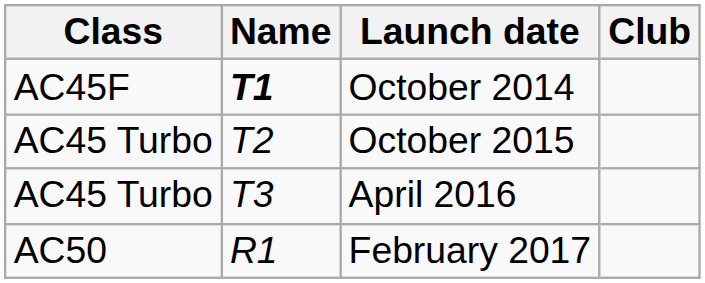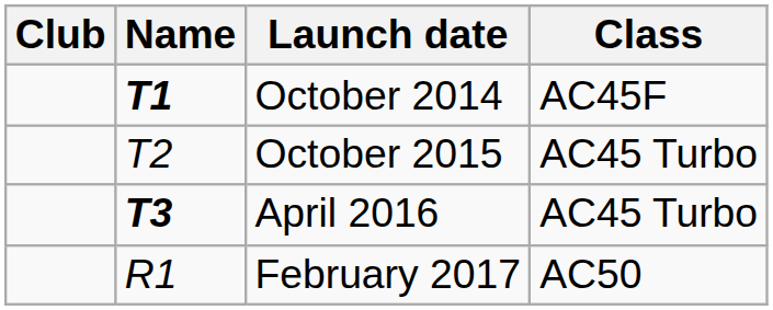 <table class=wikitable style=line-height:1>
 <tr>
-<th>Class</th>
+<th>Club</th>
 <th>Name</th>
 <th>Launch date</th>
-<th>Club</th>
+<th>Class</th>
 </tr>
 <tr>
-<td>AC45F</td>
+<td></td>
 <td><strong><em>T1</em></strong></td>
 <td>October 2014</td>
-<td></td>
+<td>AC45F</td>
 </tr>
 <tr>
-<td>AC45 Turbo</td>
+<td></td>
 <td><em>T2</em></td>
 <td>October 2015</td>
-<td></td>
+<td>AC45 Turbo</td>
 </tr>
 <tr>
+<td></td>
+<td><strong><em>T3</em></strong></td>
+<td>April 2016</td>
 <td>AC45 Turbo</td>
-<td><em>T3</em></td>
-<td>April 2016</td>
-<td></td>
 </tr>
 <tr>
-<td>AC50</td>
+<td></td>
 <td><em>R1</em></td>
 <td>February 2017</td>
-<td></td>
+<td>AC50</td>
 </tr>
 </table>
